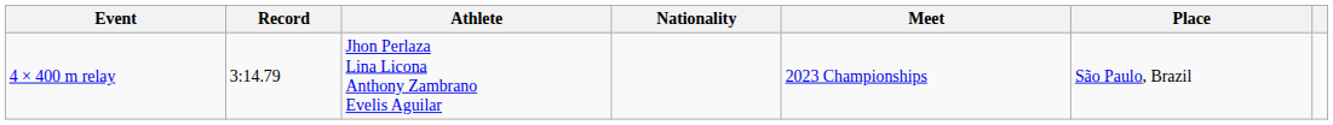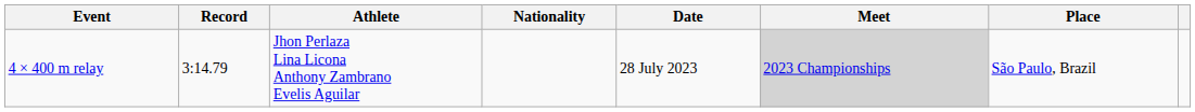 <table class="wikitable" style="font-size:95%; width: 95%;">
 <tr>
 <th>Event</th>
 <th>Record</th>
 <th>Athlete</th>
 <th>Nationality</th>
+<th>Date</th>
 <th>Meet</th>
 <th>Place</th>
 <th></th>
 </tr>
 <tr>
 <td><a href='#'>4 × 400 m relay</a></td>
 <td>3:14.79 <strong></strong></td>
 <td><a href='#'>Jhon Perlaza</a><br><a href='#'>Lina Licona</a><br><a href='#'>Anthony Zambrano</a><br><a href='#'>Evelis Aguilar</a></td>
 <td></td>
-<td><a href='#'>2023 Championships</a></td>
+<td>28 July 2023</td>
+<td style="background: lightgrey;"><a href='#'>2023 Championships</a></td>
 <td><a href='#'>São Paulo</a>, Brazil</td>
 <td></td>
 </tr>
 </table>
